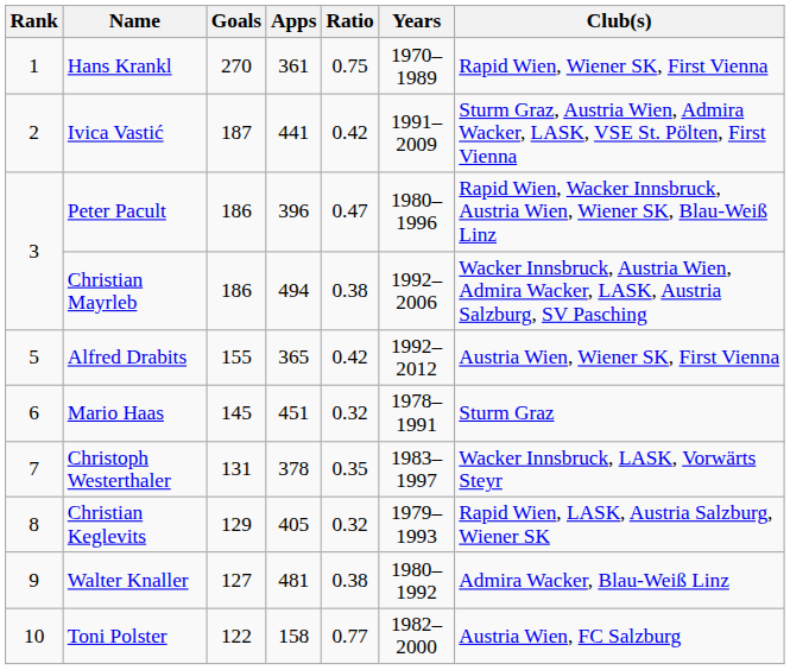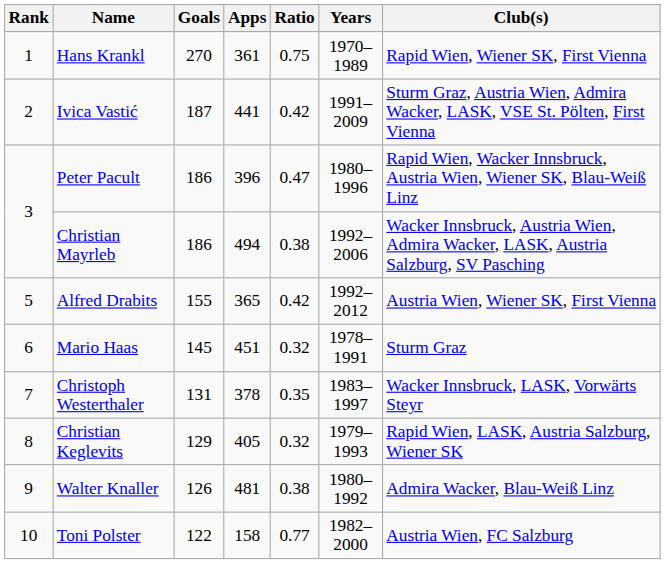 <table class="wikitable" style="text-align: center">
 <tr>
 <th>Rank</th>
 <th>Name</th>
 <th>Goals</th>
 <th>Apps</th>
 <th>Ratio</th>
 <th>Years</th>
 <th>Club(s)</th>
 </tr>
 <tr>
 <td>1</td>
 <td align=left> <a href='#'>Hans Krankl</a></td>
 <td>270</td>
 <td>361</td>
 <td>0.75</td>
 <td>1970–1989</td>
 <td align=left><a href='#'>Rapid Wien</a>, <a href='#'>Wiener SK</a>, <a href='#'>First Vienna</a></td>
 </tr>
 <tr>
 <td>2</td>
 <td align=left> <a href='#'>Ivica Vastić</a></td>
 <td>187</td>
 <td>441</td>
 <td>0.42</td>
 <td>1991–2009</td>
 <td align=left><a href='#'>Sturm Graz</a>, <a href='#'>Austria Wien</a>, <a href='#'>Admira Wacker</a>, <a href='#'>LASK</a>, <a href='#'>VSE St. Pölten</a>, <a href='#'>First Vienna</a></td>
 </tr>
 <tr>
 <td rowspan=2>3</td>
 <td align=left> <a href='#'>Peter Pacult</a></td>
 <td>186</td>
 <td>396</td>
 <td>0.47</td>
 <td>1980–1996</td>
 <td align=left><a href='#'>Rapid Wien</a>, <a href='#'>Wacker Innsbruck</a>, <a href='#'>Austria Wien</a>, <a href='#'>Wiener SK</a>, <a href='#'>Blau-Weiß Linz</a></td>
 </tr>
 <tr>
 <td align=left> <a href='#'>Christian Mayrleb</a></td>
 <td>186</td>
 <td>494</td>
 <td>0.38</td>
 <td>1992–2006</td>
 <td align=left><a href='#'>Wacker Innsbruck</a>, <a href='#'>Austria Wien</a>, <a href='#'>Admira Wacker</a>, <a href='#'>LASK</a>, <a href='#'>Austria Salzburg</a>, <a href='#'>SV Pasching</a></td>
 </tr>
 <tr>
 <td>5</td>
 <td align=left> <a href='#'>Alfred Drabits</a></td>
 <td>155</td>
 <td>365</td>
 <td>0.42</td>
 <td>1992–2012</td>
 <td align=left><a href='#'>Austria Wien</a>, <a href='#'>Wiener SK</a>, <a href='#'>First Vienna</a></td>
 </tr>
 <tr>
 <td>6</td>
 <td align=left> <a href='#'>Mario Haas</a></td>
 <td>145</td>
 <td>451</td>
 <td>0.32</td>
 <td>1978–1991</td>
 <td align=left><a href='#'>Sturm Graz</a></td>
 </tr>
 <tr>
 <td>7</td>
 <td align=left> <a href='#'>Christoph Westerthaler</a></td>
 <td>131</td>
 <td>378</td>
 <td>0.35</td>
 <td>1983–1997</td>
 <td align=left><a href='#'>Wacker Innsbruck</a>, <a href='#'>LASK</a>, <a href='#'>Vorwärts Steyr</a></td>
 </tr>
 <tr>
 <td>8</td>
 <td align=left> <a href='#'>Christian Keglevits</a></td>
 <td>129</td>
 <td>405</td>
 <td>0.32</td>
 <td>1979–1993</td>
 <td align=left><a href='#'>Rapid Wien</a>, <a href='#'>LASK</a>, <a href='#'>Austria Salzburg</a>, <a href='#'>Wiener SK</a></td>
 </tr>
 <tr>
 <td>9</td>
 <td align=left> <a href='#'>Walter Knaller</a></td>
-<td>127</td>
+<td>126</td>
 <td>481</td>
 <td>0.38</td>
 <td>1980–1992</td>
 <td align=left><a href='#'>Admira Wacker</a>, <a href='#'>Blau-Weiß Linz</a></td>
 </tr>
 <tr>
 <td>10</td>
 <td align=left> <a href='#'>Toni Polster</a></td>
 <td>122</td>
 <td>158</td>
 <td>0.77</td>
 <td>1982–2000</td>
 <td align=left><a href='#'>Austria Wien</a>, <a href='#'>FC Salzburg</a></td>
 </tr>
 </table>
